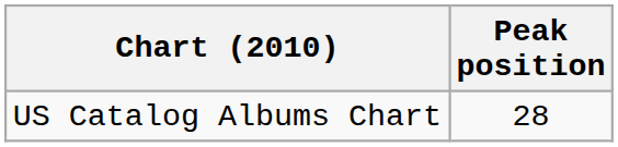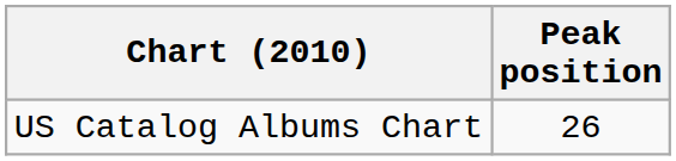 <table class="wikitable sortable">
 <tr>
 <th>Chart (2010)</th>
 <th>Peak<br>position</th>
 </tr>
 <tr>
 <td>US Catalog Albums Chart</td>
-<td style="text-align:center;">28</td>
+<td style="text-align:center;">26</td>
 </tr>
 </table>
